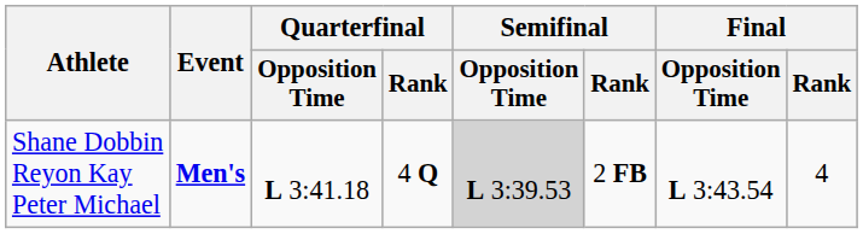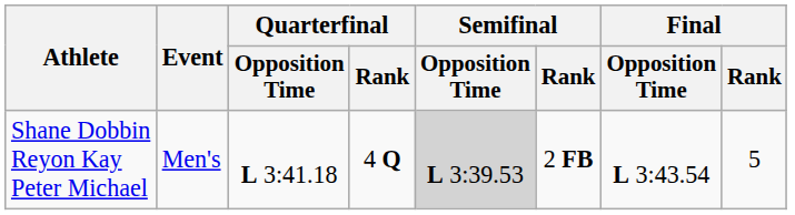 <table class="wikitable" style="font-size:90%;text-align:center;">
 <tr>
 <th rowspan="2">Athlete</th>
 <th rowspan="2">Event</th>
 <th colspan=2>Quarterfinal</th>
 <th colspan=2>Semifinal</th>
 <th colspan="2">Final</th>
 </tr>
 <tr style="font-size:95%">
 <th>Opposition<br>Time</th>
 <th>Rank</th>
 <th>Opposition<br>Time</th>
 <th>Rank</th>
 <th>Opposition<br>Time</th>
 <th>Rank</th>
 </tr>
 <tr>
 <td style="text-align:left;"><a href='#'>Shane Dobbin</a><br><a href='#'>Reyon Kay</a><br><a href='#'>Peter Michael</a></td>
-<td style="text-align:left;"><strong><a href='#'>Men's</a></strong></td>
+<td style="text-align:left;"><a href='#'>Men's</a></td>
 <td><br><strong>L</strong> 3:41.18</td>
 <td>4 <strong>Q</strong></td>
 <td style="background: lightgrey;"><br><strong>L</strong> 3:39.53</td>
 <td>2 <strong>FB</strong></td>
 <td><br><strong>L</strong> 3:43.54</td>
-<td>4</td>
+<td>5</td>
 </tr>
 </table>
